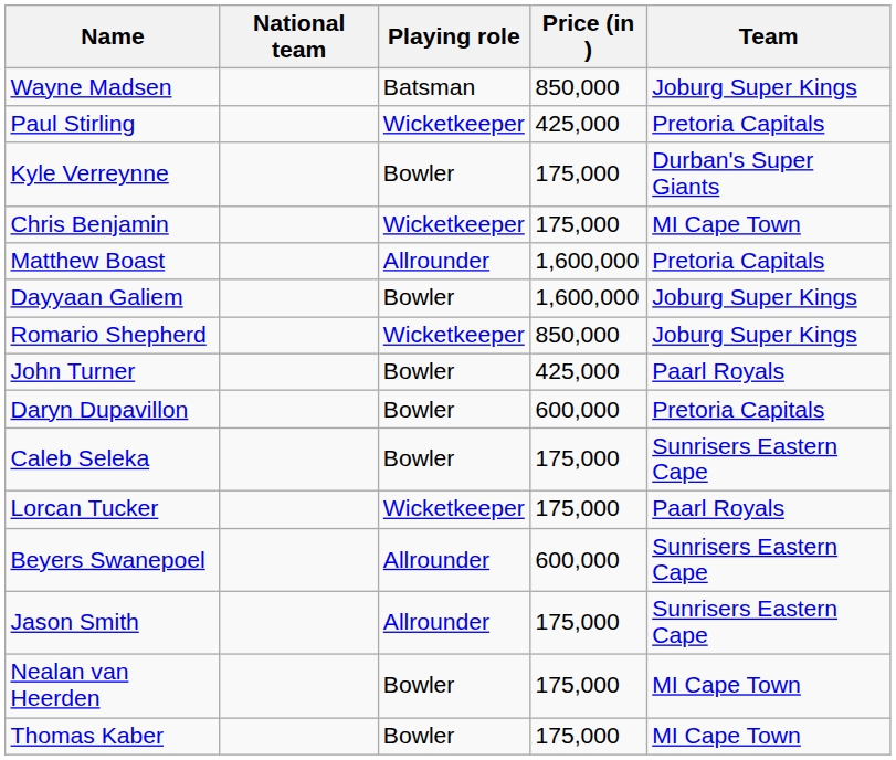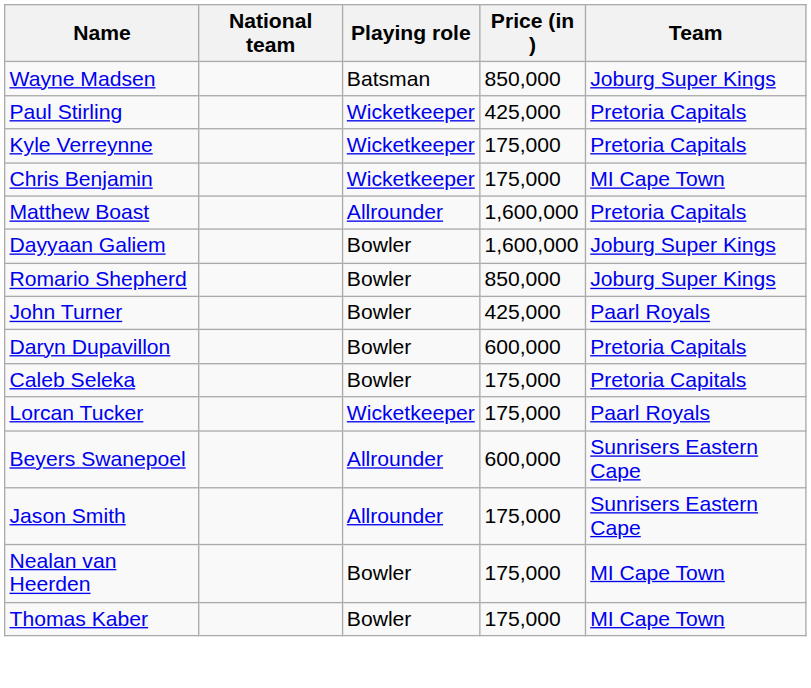 <table class="wikitable sortable">
 <tr>
 <th>Name</th>
 <th>National team</th>
 <th>Playing role</th>
 <th>Price (in )</th>
 <th>Team</th>
 </tr>
 <tr>
 <td><a href='#'>Wayne Madsen</a></td>
 <td></td>
 <td>Batsman</td>
 <td>850,000</td>
 <td><a href='#'>Joburg Super Kings</a></td>
 </tr>
 <tr>
 <td><a href='#'>Paul Stirling</a></td>
 <td></td>
 <td><a href='#'>Wicketkeeper</a></td>
 <td>425,000</td>
 <td><a href='#'>Pretoria Capitals</a></td>
 </tr>
 <tr>
 <td><a href='#'>Kyle Verreynne</a></td>
 <td></td>
-<td>Bowler</td>
+<td><a href='#'>Wicketkeeper</a></td>
 <td>175,000</td>
-<td><a href='#'>Durban's Super Giants</a></td>
+<td><a href='#'>Pretoria Capitals</a></td>
 </tr>
 <tr>
 <td><a href='#'>Chris Benjamin</a></td>
 <td></td>
 <td><a href='#'>Wicketkeeper</a></td>
 <td>175,000</td>
 <td><a href='#'>MI Cape Town</a></td>
 </tr>
 <tr>
 <td><a href='#'>Matthew Boast</a></td>
 <td></td>
 <td><a href='#'>Allrounder</a></td>
 <td>1,600,000</td>
 <td><a href='#'>Pretoria Capitals</a></td>
 </tr>
 <tr>
 <td><a href='#'>Dayyaan Galiem</a></td>
 <td></td>
 <td>Bowler</td>
 <td>1,600,000</td>
 <td><a href='#'>Joburg Super Kings</a></td>
 </tr>
 <tr>
 <td><a href='#'>Romario Shepherd</a></td>
 <td></td>
-<td><a href='#'>Wicketkeeper</a></td>
+<td>Bowler</td>
 <td>850,000</td>
 <td><a href='#'>Joburg Super Kings</a></td>
 </tr>
 <tr>
 <td><a href='#'>John Turner</a></td>
 <td></td>
 <td>Bowler</td>
 <td>425,000</td>
 <td><a href='#'>Paarl Royals</a></td>
 </tr>
 <tr>
 <td><a href='#'>Daryn Dupavillon</a></td>
 <td></td>
 <td>Bowler</td>
 <td>600,000</td>
 <td><a href='#'>Pretoria Capitals</a></td>
 </tr>
 <tr>
 <td><a href='#'>Caleb Seleka</a></td>
 <td></td>
 <td>Bowler</td>
 <td>175,000</td>
-<td><a href='#'>Sunrisers Eastern Cape</a></td>
+<td><a href='#'>Pretoria Capitals</a></td>
 </tr>
 <tr>
 <td><a href='#'>Lorcan Tucker</a></td>
 <td></td>
 <td><a href='#'>Wicketkeeper</a></td>
 <td>175,000</td>
 <td><a href='#'>Paarl Royals</a></td>
 </tr>
 <tr>
 <td><a href='#'>Beyers Swanepoel</a></td>
 <td></td>
 <td><a href='#'>Allrounder</a></td>
 <td>600,000</td>
 <td><a href='#'>Sunrisers Eastern Cape</a></td>
 </tr>
 <tr>
 <td><a href='#'>Jason Smith</a></td>
 <td></td>
 <td><a href='#'>Allrounder</a></td>
 <td>175,000</td>
 <td><a href='#'>Sunrisers Eastern Cape</a></td>
 </tr>
 <tr>
 <td><a href='#'>Nealan van Heerden</a></td>
 <td></td>
 <td>Bowler</td>
 <td>175,000</td>
 <td><a href='#'>MI Cape Town</a></td>
 </tr>
 <tr>
 <td><a href='#'>Thomas Kaber</a></td>
 <td></td>
 <td>Bowler</td>
 <td>175,000</td>
 <td><a href='#'>MI Cape Town</a></td>
 </tr>
 </table>
